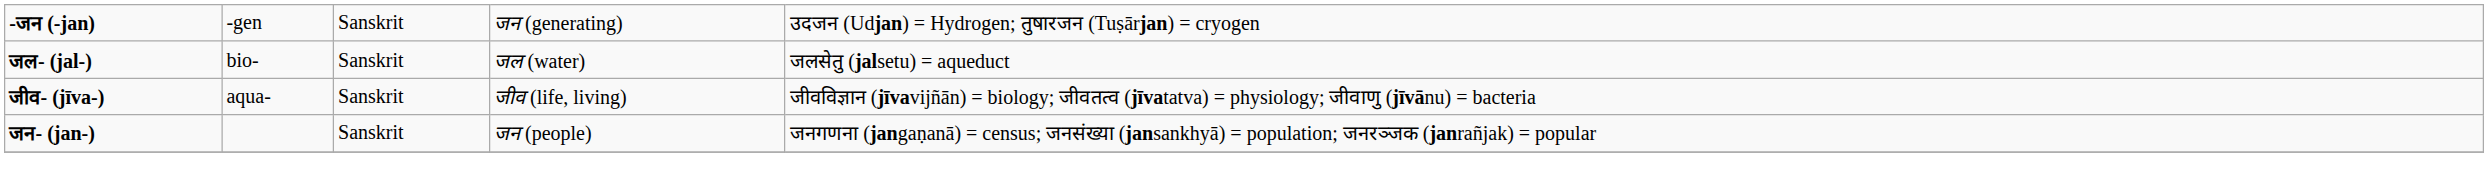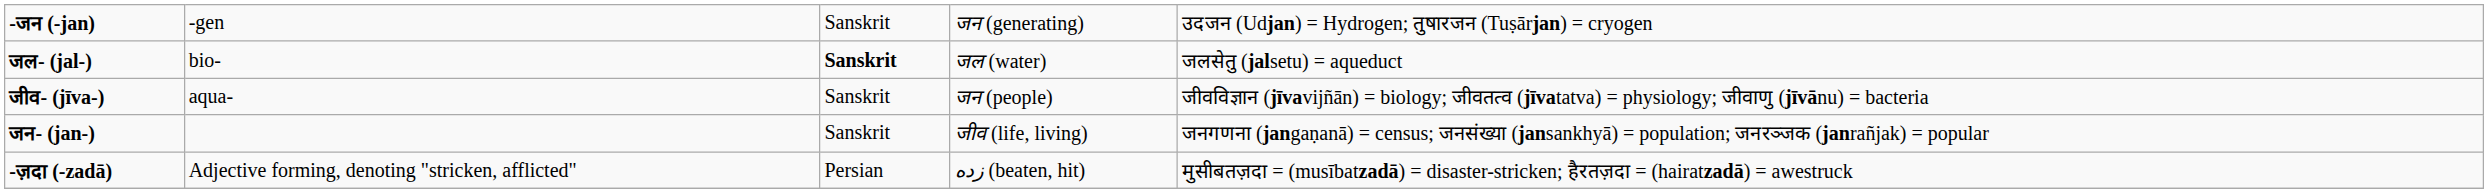 <table class="wikitable sortable" width="100%">
 <tr>
 <td><strong>-जन (-jan)</strong></td>
 <td>-gen</td>
 <td>Sanskrit</td>
 <td><em>जन</em> (generating)</td>
 <td>उदजन (Ud<strong>jan</strong>) = Hydrogen; तुषारजन (Tuṣār<strong>jan</strong>) = cryogen</td>
 </tr>
 <tr>
 <td><strong>जल- (jal-)</strong></td>
 <td>bio-</td>
-<td>Sanskrit</td>
+<td><strong>Sanskrit</strong></td>
 <td><em>जल</em> (water)</td>
 <td>जलसेतु (<strong>jal</strong>setu) = aqueduct</td>
 </tr>
 <tr>
 <td><strong>जीव- (jīva-)</strong></td>
 <td>aqua-</td>
 <td>Sanskrit</td>
-<td><em>जीव</em> (life, living)</td>
+<td><em>जन</em> (people)</td>
 <td>जीवविज्ञान (<strong>jīva</strong>vijñān) = biology; जीवतत्व (<strong>jīva</strong>tatva) = physiology; जीवाणु (<strong>jīvā</strong>nu) = bacteria</td>
 </tr>
 <tr>
 <td><strong>जन- (jan-)</strong></td>
 <td></td>
 <td>Sanskrit</td>
-<td><em>जन</em> (people)</td>
+<td><em>जीव</em> (life, living)</td>
 <td>जनगणना (<strong>jan</strong>gaṇanā) = census; जनसंख्या (<strong>jan</strong>sankhyā) = population; जनरञ्जक (<strong>jan</strong>rañjak) = popular</td>
+</tr>
+<tr>
+<td><strong>-ज़दा (-zadā)</strong></td>
+<td>Adjective forming, denoting "stricken, afflicted"</td>
+<td>Persian</td>
+<td><em>زده</em> (beaten, hit)</td>
+<td>मुसीबतज़दा = (musībat<strong>zadā</strong>) = disaster-stricken; हैरतज़दा = (hairat<strong>zadā</strong>) = awestruck</td>
 </tr>
 <tr>
 </tr>
 </table>
